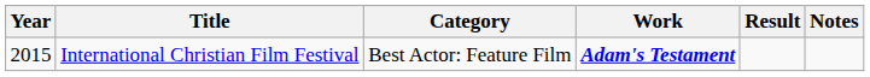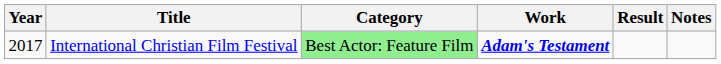 <table class="wikitable">
 <tr>
 <th>Year</th>
 <th>Title</th>
 <th>Category</th>
 <th>Work</th>
 <th>Result</th>
 <th>Notes</th>
 </tr>
 <tr>
-<td>2015</td>
+<td>2017</td>
 <td><a href='#'>International Christian Film Festival</a></td>
-<td>Best Actor: Feature Film</td>
+<td style="background: lightgreen;">Best Actor: Feature Film</td>
 <td><strong><em><a href='#'>Adam's Testament</a></em></strong></td>
 <td></td>
 <td></td>
 </tr>
 </table>
